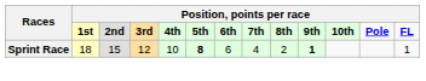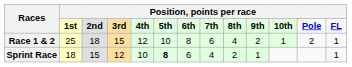 <table class="wikitable" style="font-size: 85%; text-align:center">
 <tr>
 <th rowspan=2>Races</th>
 <th colspan=12>Position, points per race</th>
 </tr>
 <tr>
 <td style="background:#FFFFBF"> <strong>1st</strong> </td>
 <td style="background:#DFDFDF"> <strong>2nd</strong> </td>
 <td style="background:#FFDF9F"> <strong>3rd</strong> </td>
 <td style="background:#DFFFDF"> <strong>4th</strong> </td>
 <td style="background:#DFFFDF"> <strong>5th</strong> </td>
 <td style="background:#DFFFDF"> <strong>6th</strong> </td>
 <td style="background:#DFFFDF"> <strong>7th</strong> </td>
 <td style="background:#DFFFDF"> <strong>8th</strong> </td>
 <td style="background:#DFFFDF"> <strong>9th</strong> </td>
 <td style="background:#DFFFDF"> <strong>10th</strong> </td>
 <td> <strong><a href='#'>Pole</a></strong> </td>
 <td> <strong><a href='#'>FL</a></strong> </td>
 </tr>
 <tr>
+<th>Race 1 & 2</th>
+<td style="background:#FFFFBF">25</td>
+<td style="background:#DFDFDF">18</td>
+<td style="background:#FFDF9F">15</td>
+<td style="background:#DFFFDF">12</td>
+<td style="background:#DFFFDF">10</td>
+<td style="background:#DFFFDF">8</td>
+<td style="background:#DFFFDF">6</td>
+<td style="background:#DFFFDF">4</td>
+<td style="background:#DFFFDF">2</td>
+<td style="background:#DFFFDF">1</td>
+<td>2</td>
+<td>1</td>
+</tr>
+<tr>
 <th>Sprint Race</th>
 <td style="background:#FFFFBF">18</td>
 <td style="background:#DFDFDF">15</td>
 <td style="background:#FFDF9F">12</td>
 <td style="background:#DFFFDF">10</td>
 <td style="background:#DFFFDF"><strong>8</strong></td>
 <td style="background:#DFFFDF">6</td>
 <td style="background:#DFFFDF">4</td>
 <td style="background:#DFFFDF">2</td>
-<td style="background:#DFFFDF"><strong>1</strong></td>
+<td style="background:#DFFFDF">1</td>
 <td></td>
 <td></td>
 <td>1</td>
 </tr>
 </table>
